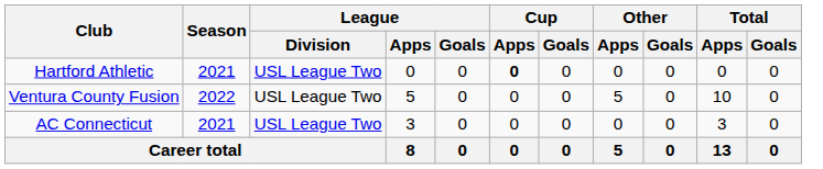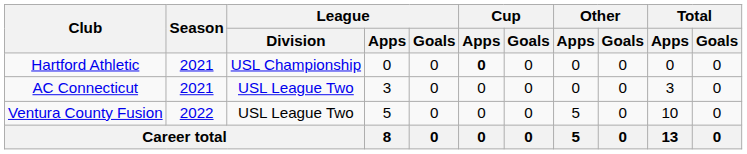 <table class=wikitable style=text-align:center>
 <tr>
 <th rowspan="2">Club</th>
 <th rowspan="2">Season</th>
 <th colspan="3">League</th>
 <th colspan="2">Cup</th>
 <th colspan="2">Other</th>
 <th colspan="2">Total</th>
 </tr>
 <tr>
 <th>Division</th>
 <th>Apps</th>
 <th>Goals</th>
 <th>Apps</th>
 <th>Goals</th>
 <th>Apps</th>
 <th>Goals</th>
 <th>Apps</th>
 <th>Goals</th>
 </tr>
 <tr>
 <td><a href='#'>Hartford Athletic</a></td>
 <td><a href='#'>2021</a></td>
-<td><a href='#'>USL League Two</a></td>
+<td><a href='#'>USL Championship</a></td>
 <td>0</td>
 <td>0</td>
 <td><strong>0</strong></td>
 <td>0</td>
 <td>0</td>
 <td>0</td>
 <td>0</td>
+<td>0</td>
+</tr>
+<tr>
+<td><a href='#'>AC Connecticut</a></td>
+<td><a href='#'>2021</a></td>
+<td><a href='#'>USL League Two</a></td>
+<td>3</td>
+<td>0</td>
+<td>0</td>
+<td>0</td>
+<td>0</td>
+<td>0</td>
+<td>3</td>
 <td>0</td>
 </tr>
 <tr>
 <td><a href='#'>Ventura County Fusion</a></td>
 <td><a href='#'>2022</a></td>
 <td>USL League Two</td>
 <td>5</td>
 <td>0</td>
 <td>0</td>
 <td>0</td>
 <td>5</td>
 <td>0</td>
 <td>10</td>
 <td>0</td>
 </tr>
 <tr>
-<td><a href='#'>AC Connecticut</a></td>
-<td><a href='#'>2021</a></td>
-<td><a href='#'>USL League Two</a></td>
-<td>3</td>
-<td>0</td>
-<td>0</td>
-<td>0</td>
-<td>0</td>
-<td>0</td>
-<td>3</td>
-<td>0</td>
-</tr>
-<tr>
 <th colspan="3">Career total</th>
 <th>8</th>
 <th>0</th>
 <th>0</th>
 <th>0</th>
 <th>5</th>
 <th>0</th>
 <th>13</th>
 <th>0</th>
 </tr>
 </table>
